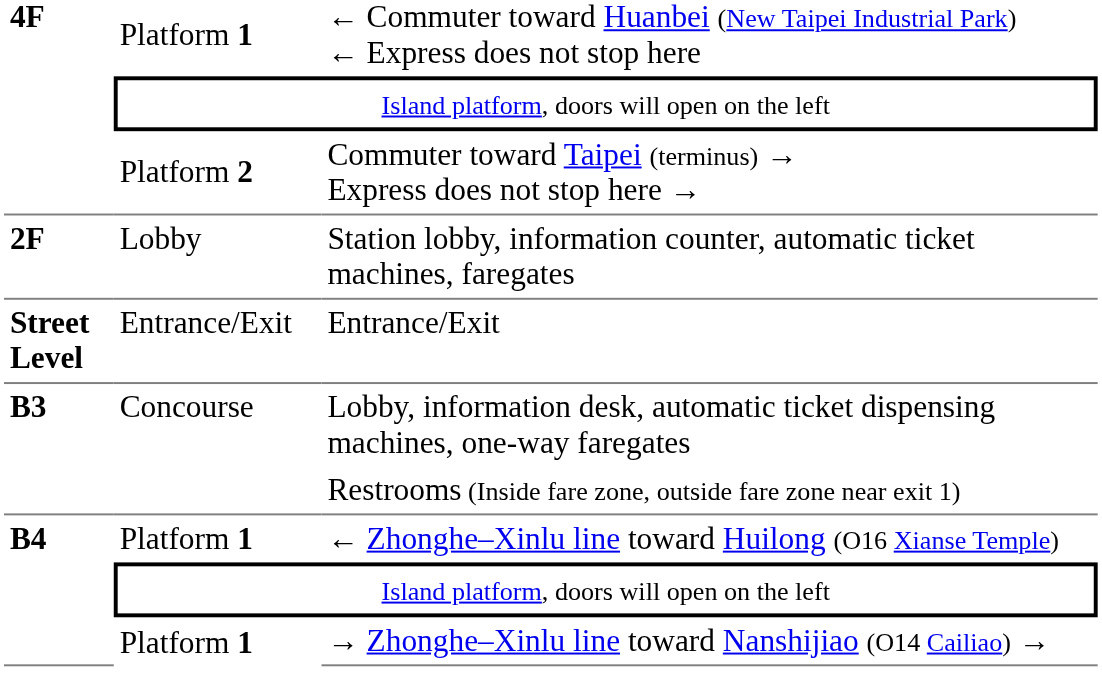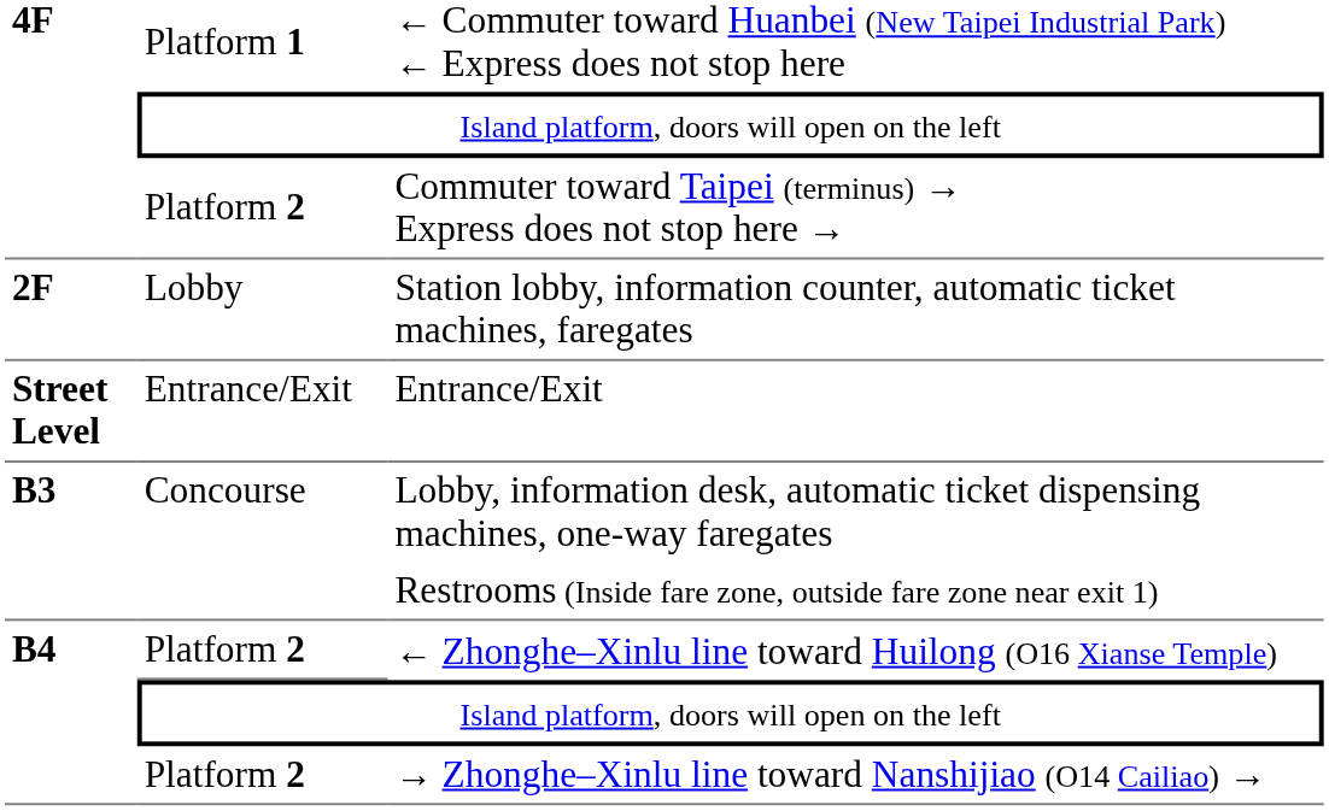 <table border=0 cellspacing=0 cellpadding=3>
 <tr>
 <td style="border-bottom:solid 1px gray;" rowspan=3 valign=top><strong>4F</strong></td>
 <td>Platform <span><strong>1</strong></span></td>
 <td>←  Commuter toward <a href='#'>Huanbei</a> <small>(<a href='#'>New Taipei Industrial Park</a>)</small><br>←  Express does not stop here</td>
 </tr>
 <tr>
 <td style="border-top:solid 2px black;border-right:solid 2px black;border-left:solid 2px black;border-bottom:solid 2px black;text-align:center;" colspan=2><small><a href='#'>Island platform</a>, doors will open on the left</small></td>
 </tr>
 <tr>
 <td style="border-bottom:solid 1px gray;">Platform <span><strong>2</strong></span></td>
 <td style="border-bottom:solid 1px gray;"> Commuter toward <a href='#'>Taipei</a> <small>(terminus)</small> →<br> Express does not stop here →</td>
 </tr>
 <tr>
 <td style="border-bottom:solid 0px gray;" valign=top><strong>2F</strong></td>
 <td style="border-bottom:solid 0px gray;" valign=top>Lobby</td>
 <td>Station lobby, information counter, automatic ticket machines, faregates</td>
 </tr>
 <tr>
 <td style="border-bottom:solid 1px gray;border-top:solid 1px gray;" width=50 valign=top><strong>Street Level</strong></td>
 <td style="border-top:solid 1px gray;border-bottom:solid 1px gray;" width=100 valign=top>Entrance/Exit</td>
 <td style="border-top:solid 1px gray;border-bottom:solid 1px gray;" width=390 valign=top>Entrance/Exit</td>
 </tr>
 <tr>
 <td style="border-bottom:solid 1px gray;" rowspan=2 valign=top><strong>B3</strong></td>
 <td style="border-bottom:solid 1px gray;" rowspan=2 valign=top>Concourse</td>
 <td width=390>Lobby, information desk, automatic ticket dispensing machines, one-way faregates</td>
 </tr>
 <tr>
 <td style="border-bottom:solid 1px gray;">Restrooms<small> (Inside fare zone, outside fare zone near exit 1)</small></td>
 </tr>
 <tr>
 <td style="border-bottom:solid 1px gray;" rowspan=3 valign=top><strong>B4</strong></td>
-<td>Platform <span><strong>1</strong></span></td>
+<td style="border-bottom:solid 1px gray;">Platform <span><strong>2</strong></span></td>
 <td>←  <a href='#'>Zhonghe–Xinlu line</a> toward <a href='#'>Huilong</a> <small>(O16 <a href='#'>Xianse Temple</a>)</small></td>
 </tr>
 <tr>
 <td style="border-top:solid 2px black;border-right:solid 2px black;border-left:solid 2px black;border-bottom:solid 2px black;text-align:center;" colspan=2><small><a href='#'>Island platform</a>, doors will open on the left</small></td>
 </tr>
 <tr>
-<td>Platform <span><strong>1</strong></span></td>
+<td style="border-bottom:solid 1px gray;">Platform <span><strong>2</strong></span></td>
 <td style="border-bottom:solid 1px gray;"><span>→</span>  <a href='#'>Zhonghe–Xinlu line</a> toward <a href='#'>Nanshijiao</a> <small>(O14 <a href='#'>Cailiao</a>)</small> →</td>
 </tr>
 </table>
